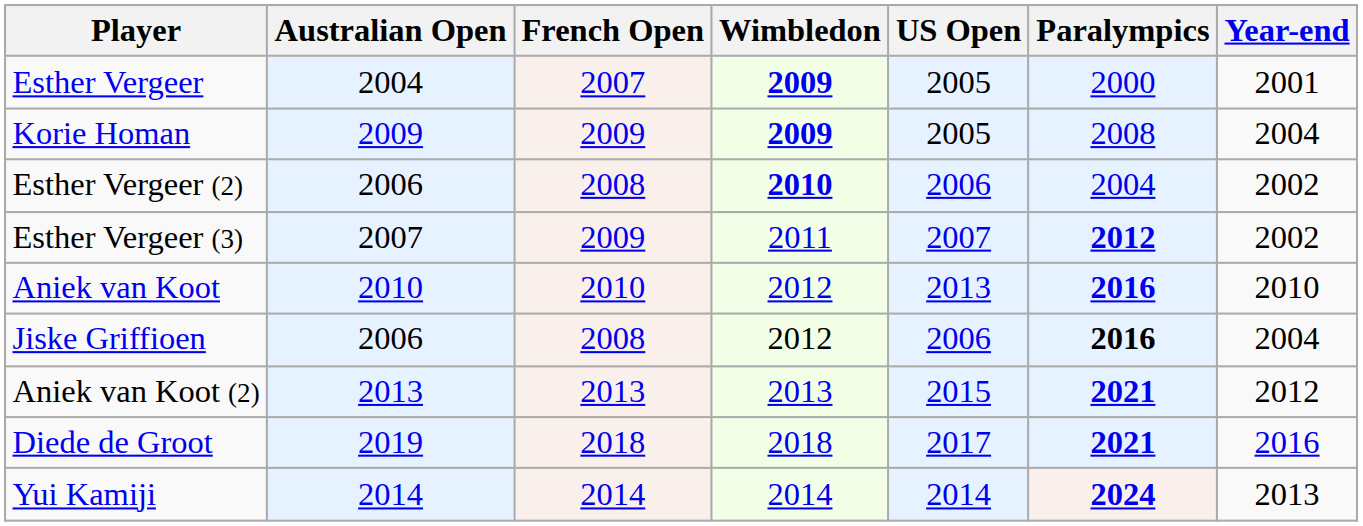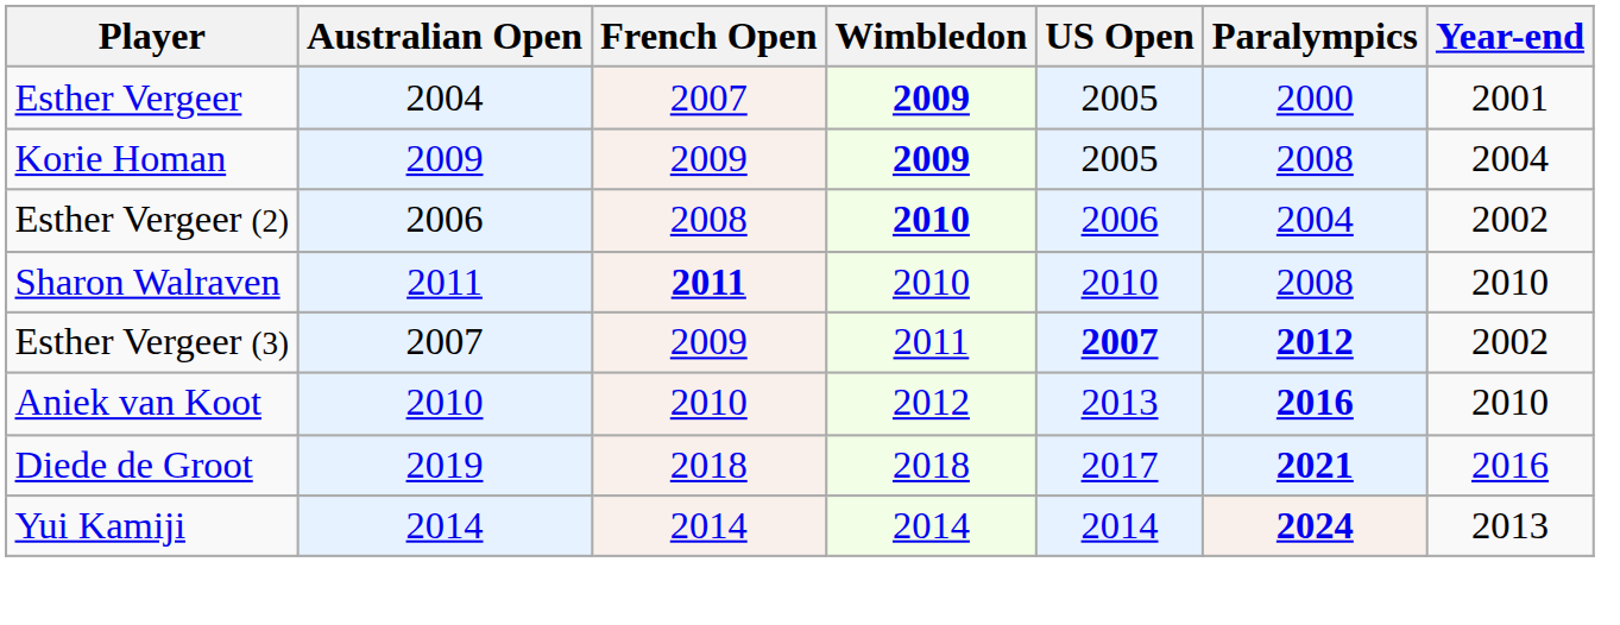 <table class="wikitable sortable" style="text-align:center">
 <tr>
 <th>Player</th>
 <th>Australian Open</th>
 <th>French Open</th>
 <th>Wimbledon</th>
 <th>US Open</th>
 <th>Paralympics</th>
 <th><a href='#'>Year-end</a></th>
 </tr>
 <tr>
 <td style="text-align:left;"> <a href='#'>Esther Vergeer</a></td>
 <td style="background: #e6f2ff;">2004</td>
 <td style="background: #f9f0eb;"><a href='#'>2007</a></td>
 <td style="background: #f2ffe6;"><strong><a href='#'>2009</a></strong></td>
 <td style="background: #e6f2ff;">2005</td>
 <td style="background: #e6f2ff;"><a href='#'>2000</a></td>
 <td>2001</td>
 </tr>
 <tr>
 <td style="text-align:left;"> <a href='#'>Korie Homan</a></td>
 <td style="background: #e6f2ff;"><a href='#'>2009</a></td>
 <td style="background: #f9f0eb;"><a href='#'>2009</a></td>
 <td style="background: #f2ffe6;"><strong><a href='#'>2009</a></strong></td>
 <td style="background: #e6f2ff;">2005</td>
 <td style="background: #e6f2ff;"><a href='#'>2008</a></td>
 <td>2004</td>
 </tr>
 <tr>
 <td style="text-align:left;"> Esther Vergeer <small>(2)</small></td>
 <td style="background: #e6f2ff;">2006</td>
 <td style="background: #f9f0eb;"><a href='#'>2008</a></td>
 <td style="background: #f2ffe6;"><strong><a href='#'>2010</a></strong></td>
 <td style="background: #e6f2ff;"><a href='#'>2006</a></td>
 <td style="background: #e6f2ff;"><a href='#'>2004</a></td>
 <td>2002</td>
 </tr>
 <tr>
+<td style="text-align:left;"> <a href='#'>Sharon Walraven</a></td>
+<td style="background: #e6f2ff;"><a href='#'>2011</a></td>
+<td style="background: #f9f0eb;"><strong><a href='#'>2011</a></strong></td>
+<td style="background: #f2ffe6;"><a href='#'>2010</a></td>
+<td style="background: #e6f2ff;"><a href='#'>2010</a></td>
+<td style="background: #e6f2ff;"><a href='#'>2008</a></td>
+<td>2010</td>
+</tr>
+<tr>
 <td style="text-align:left;"> Esther Vergeer <small>(3)</small></td>
 <td style="background: #e6f2ff;">2007</td>
 <td style="background: #f9f0eb;"><a href='#'>2009</a></td>
 <td style="background: #f2ffe6;"><a href='#'>2011</a></td>
-<td style="background: #e6f2ff;"><a href='#'>2007</a></td>
+<td style="background: #e6f2ff;"><strong><a href='#'>2007</a></strong></td>
 <td style="background: #e6f2ff;"><strong><a href='#'>2012</a></strong></td>
 <td>2002</td>
 </tr>
 <tr>
 <td style="text-align:left;"> <a href='#'>Aniek van Koot</a></td>
 <td style="background: #e6f2ff;"><a href='#'>2010</a></td>
 <td style="background: #f9f0eb;"><a href='#'>2010</a></td>
 <td style="background: #f2ffe6;"><a href='#'>2012</a></td>
 <td style="background: #e6f2ff;"><a href='#'>2013</a></td>
 <td style="background: #e6f2ff;"><strong><a href='#'>2016</a></strong></td>
 <td>2010</td>
-</tr>
-<tr>
-<td style="text-align:left;"> <a href='#'>Jiske Griffioen</a></td>
-<td style="background: #e6f2ff;">2006</td>
-<td style="background: #f9f0eb;"><a href='#'>2008</a></td>
-<td style="background: #f2ffe6;">2012</td>
-<td style="background: #e6f2ff;"><a href='#'>2006</a></td>
-<td style="background: #e6f2ff;"><strong>2016</strong></td>
-<td>2004</td>
-</tr>
-<tr>
-<td style="text-align:left;"> Aniek van Koot <small>(2)</small></td>
-<td style="background: #e6f2ff;"><a href='#'>2013</a></td>
-<td style="background: #f9f0eb;"><a href='#'>2013</a></td>
-<td style="background: #f2ffe6;"><a href='#'>2013</a></td>
-<td style="background: #e6f2ff;"><a href='#'>2015</a></td>
-<td style="background: #e6f2ff;"><strong><a href='#'>2021</a></strong></td>
-<td>2012</td>
 </tr>
 <tr>
 <td style="text-align:left;"> <a href='#'>Diede de Groot</a></td>
 <td style="background: #e6f2ff;"><a href='#'>2019</a></td>
 <td style="background: #f9f0eb;"><a href='#'>2018</a></td>
 <td style="background: #f2ffe6;"><a href='#'>2018</a></td>
 <td style="background: #e6f2ff;"><a href='#'>2017</a></td>
 <td style="background: #e6f2ff;"><strong><a href='#'>2021</a></strong></td>
 <td><a href='#'>2016</a></td>
 </tr>
 <tr>
 <td style="text-align:left;"> <a href='#'>Yui Kamiji</a></td>
 <td style="background: #e6f2ff;"><a href='#'>2014</a></td>
 <td style="background: #f9f0eb;"><a href='#'>2014</a></td>
 <td style="background: #f2ffe6;"><a href='#'>2014</a></td>
 <td style="background: #e6f2ff;"><a href='#'>2014</a></td>
 <td style="background: #f9f0eb;"><strong><a href='#'>2024</a></strong></td>
 <td>2013</td>
 </tr>
 </table>
